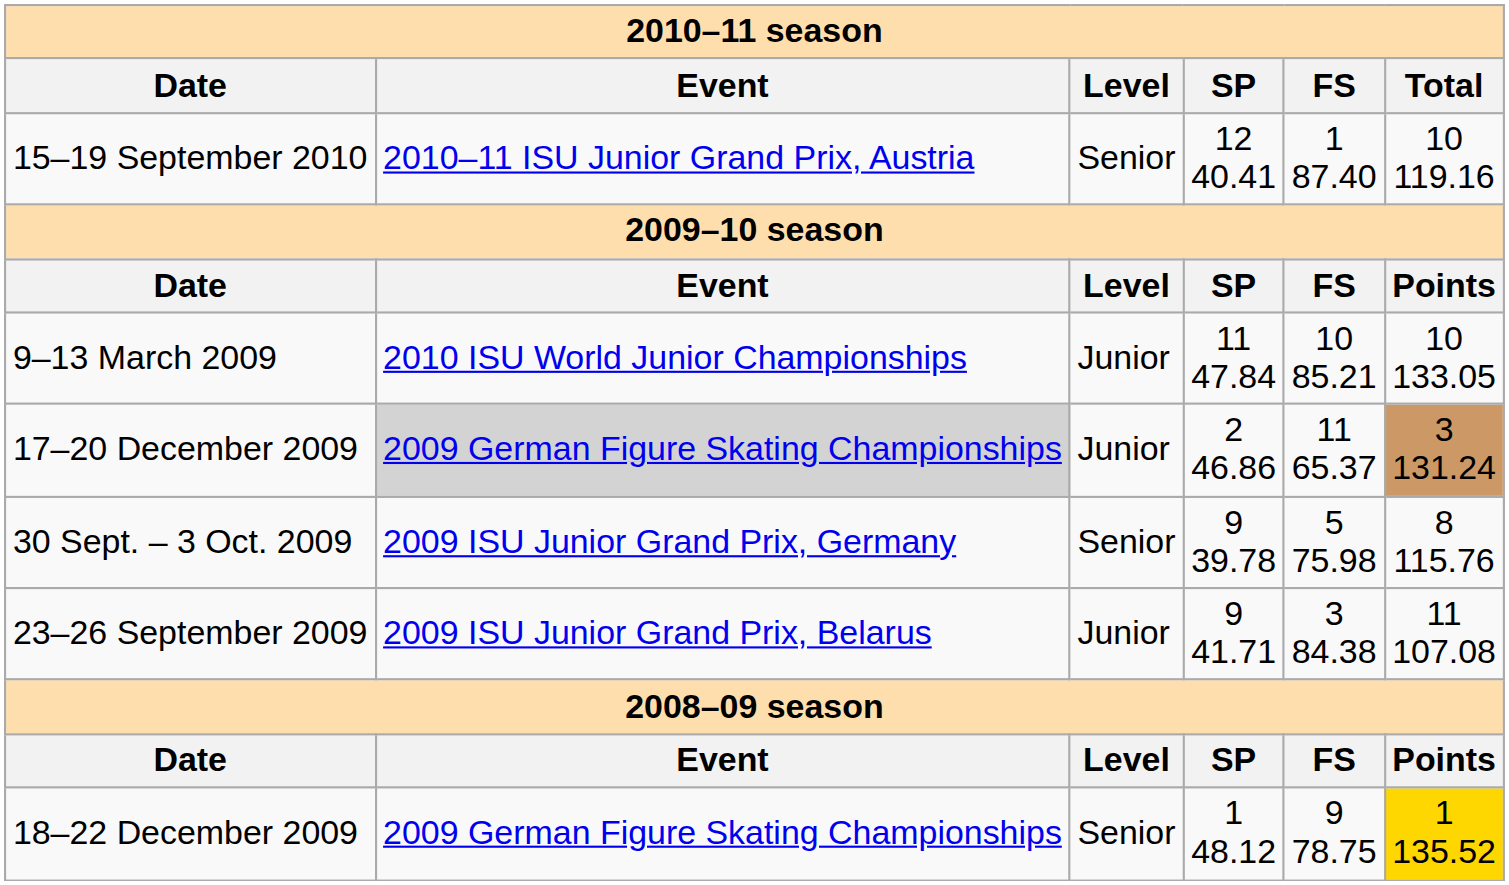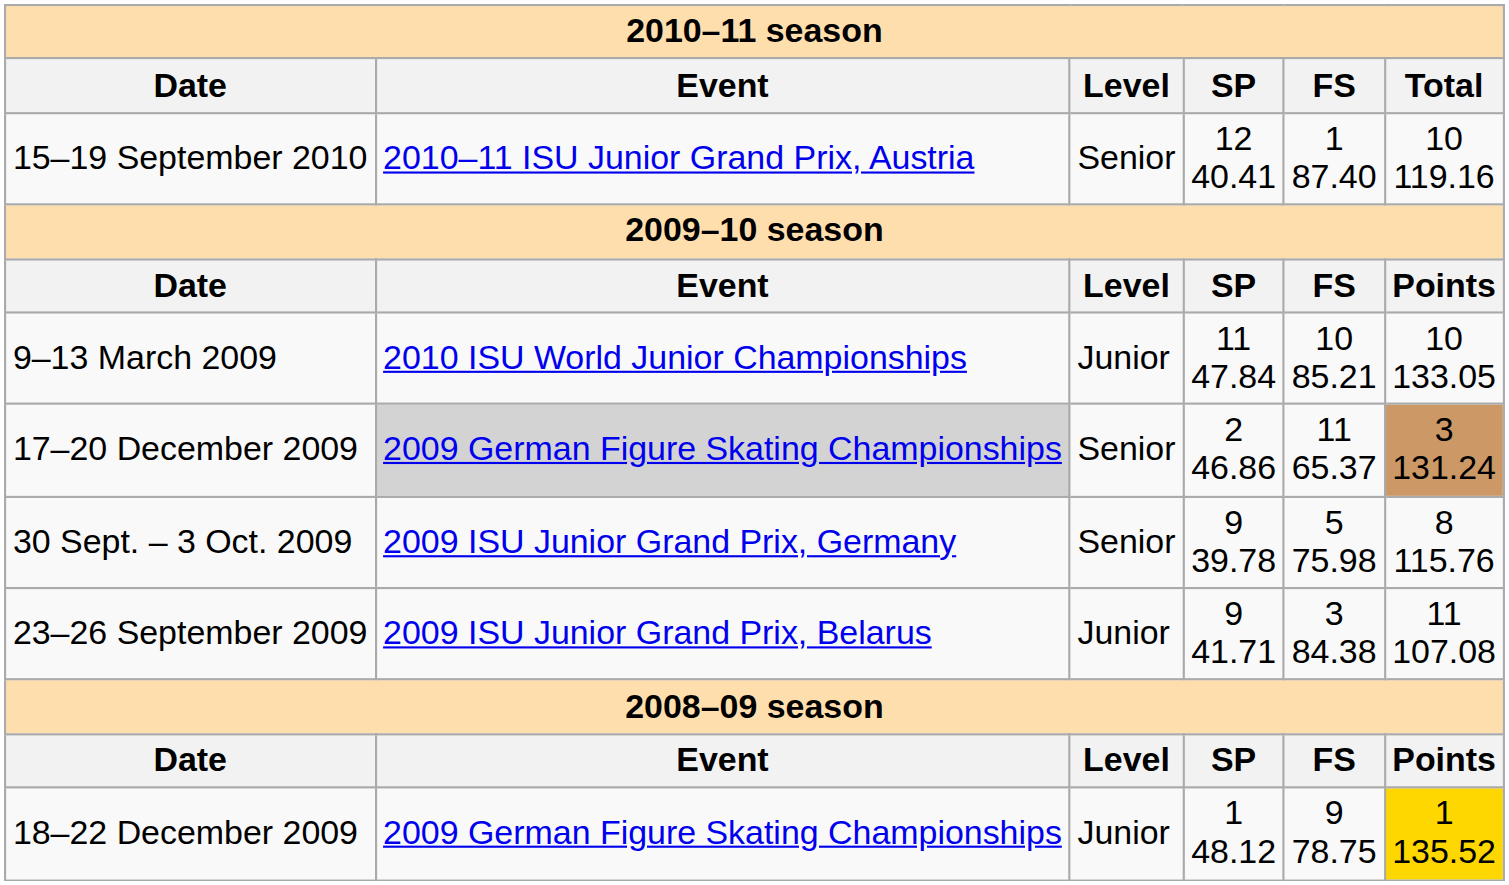 <table class="wikitable">
 <tr>
 <td style="background-color: #ffdead; " colspan=7 align="center"><strong>2010–11 season</strong></td>
 </tr>
 <tr>
 <th>Date</th>
 <th>Event</th>
 <th>Level</th>
 <th>SP</th>
 <th>FS</th>
 <th>Total</th>
 </tr>
 <tr>
 <td>15–19 September 2010</td>
 <td><a href='#'>2010–11 ISU Junior Grand Prix, Austria</a></td>
 <td>Senior</td>
 <td align="center">12 <br> 40.41</td>
 <td align="center">1 <br> 87.40</td>
 <td align="center">10 <br> 119.16</td>
 </tr>
 <tr>
 <td style="background-color: #ffdead;" colspan=7 align="center"><strong>2009–10 season</strong></td>
 </tr>
 <tr>
 <th>Date</th>
 <th>Event</th>
 <th>Level</th>
 <th>SP</th>
 <th>FS</th>
 <th>Points</th>
 </tr>
 <tr>
 <td>9–13 March 2009</td>
 <td><a href='#'>2010 ISU World Junior Championships</a></td>
 <td>Junior</td>
 <td align="center">11 <br> 47.84</td>
 <td align="center">10 <br> 85.21</td>
 <td align="center">10 <br> 133.05</td>
 </tr>
 <tr>
 <td>17–20 December 2009</td>
 <td style="background: lightgrey;"><a href='#'>2009 German Figure Skating Championships</a></td>
-<td>Junior</td>
+<td>Senior</td>
 <td align="center">2 <br> 46.86</td>
 <td align="center">11 <br> 65.37</td>
 <td align="center" bgcolor=cc9966>3 <br> 131.24</td>
 </tr>
 <tr>
 <td>30 Sept. – 3 Oct. 2009</td>
 <td><a href='#'>2009 ISU Junior Grand Prix, Germany</a></td>
 <td>Senior</td>
 <td align="center">9 <br> 39.78</td>
 <td align="center">5 <br> 75.98</td>
 <td align="center">8 <br> 115.76</td>
 </tr>
 <tr>
 <td>23–26 September 2009</td>
 <td><a href='#'>2009 ISU Junior Grand Prix, Belarus</a></td>
 <td>Junior</td>
 <td align="center">9 <br> 41.71</td>
 <td align="center">3 <br> 84.38</td>
 <td align="center">11 <br> 107.08</td>
 </tr>
 <tr>
 <td style="background-color: #ffdead;" colspan=7 align="center"><strong>2008–09 season</strong></td>
 </tr>
 <tr>
 <th>Date</th>
 <th>Event</th>
 <th>Level</th>
 <th>SP</th>
 <th>FS</th>
 <th>Points</th>
 </tr>
 <tr>
 <td>18–22 December 2009</td>
 <td><a href='#'>2009 German Figure Skating Championships</a></td>
-<td>Senior</td>
+<td>Junior</td>
 <td align="center">1 <br> 48.12</td>
 <td align="center">9 <br> 78.75</td>
 <td align="center" bgcolor="gold">1 <br> 135.52</td>
 </tr>
 </table>
